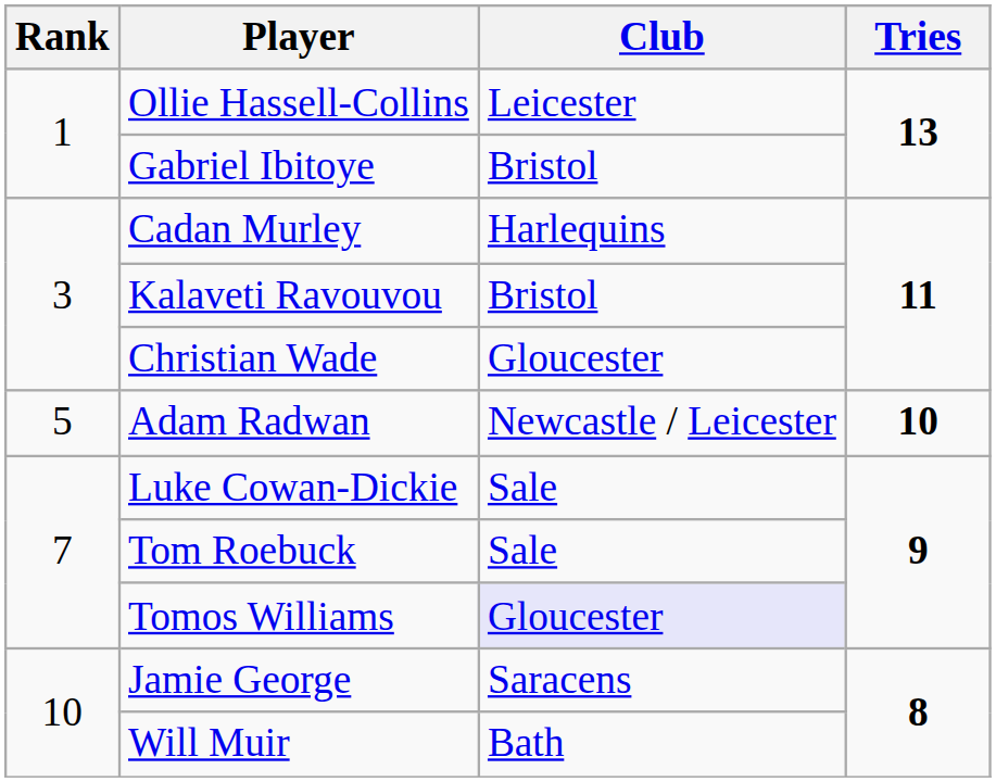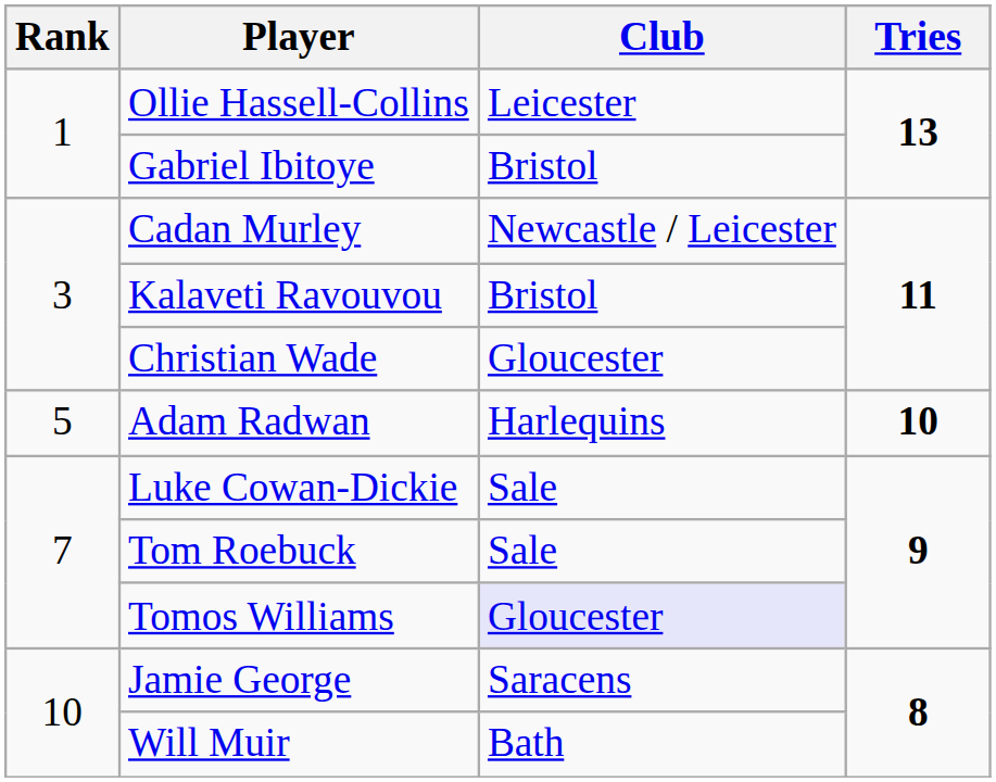 <table class="wikitable" style="text-align:center">
 <tr>
 <th>Rank</th>
 <th>Player</th>
 <th><a href='#'>Club</a></th>
 <th style="width:50px;"><a href='#'>Tries</a></th>
 </tr>
 <tr>
 <td rowspan=2>1</td>
 <td align=left> <a href='#'>Ollie Hassell-Collins</a></td>
 <td align=left><a href='#'>Leicester</a></td>
 <td rowspan=2><strong>13</strong></td>
 </tr>
 <tr>
 <td align=left> <a href='#'>Gabriel Ibitoye</a></td>
 <td align=left><a href='#'>Bristol</a></td>
 </tr>
 <tr>
 <td rowspan=3>3</td>
 <td align=left> <a href='#'>Cadan Murley</a></td>
-<td align=left><a href='#'>Harlequins</a></td>
+<td align=left><a href='#'>Newcastle</a> / <a href='#'>Leicester</a></td>
 <td rowspan=3><strong>11</strong></td>
 </tr>
 <tr>
 <td align=left> <a href='#'>Kalaveti Ravouvou</a></td>
 <td align=left><a href='#'>Bristol</a></td>
 </tr>
 <tr>
 <td align=left> <a href='#'>Christian Wade</a></td>
 <td align=left><a href='#'>Gloucester</a></td>
 </tr>
 <tr>
 <td>5</td>
 <td align=left> <a href='#'>Adam Radwan</a></td>
-<td align=left><a href='#'>Newcastle</a> / <a href='#'>Leicester</a></td>
+<td align=left><a href='#'>Harlequins</a></td>
 <td><strong>10</strong></td>
 </tr>
 <tr>
 <td rowspan=3>7</td>
 <td align=left> <a href='#'>Luke Cowan-Dickie</a></td>
 <td align=left><a href='#'>Sale</a></td>
 <td rowspan=3><strong>9</strong></td>
 </tr>
 <tr>
 <td align=left> <a href='#'>Tom Roebuck</a></td>
 <td align=left><a href='#'>Sale</a></td>
 </tr>
 <tr>
 <td align=left> <a href='#'>Tomos Williams</a></td>
 <td align=left style="background: lavender;"><a href='#'>Gloucester</a></td>
 </tr>
 <tr>
 <td rowspan=2>10</td>
 <td align=left> <a href='#'>Jamie George</a></td>
 <td align=left><a href='#'>Saracens</a></td>
 <td rowspan=2><strong>8</strong></td>
 </tr>
 <tr>
 <td align=left> <a href='#'>Will Muir</a></td>
 <td align=left><a href='#'>Bath</a></td>
 </tr>
 <tr>
 </tr>
 </table>
